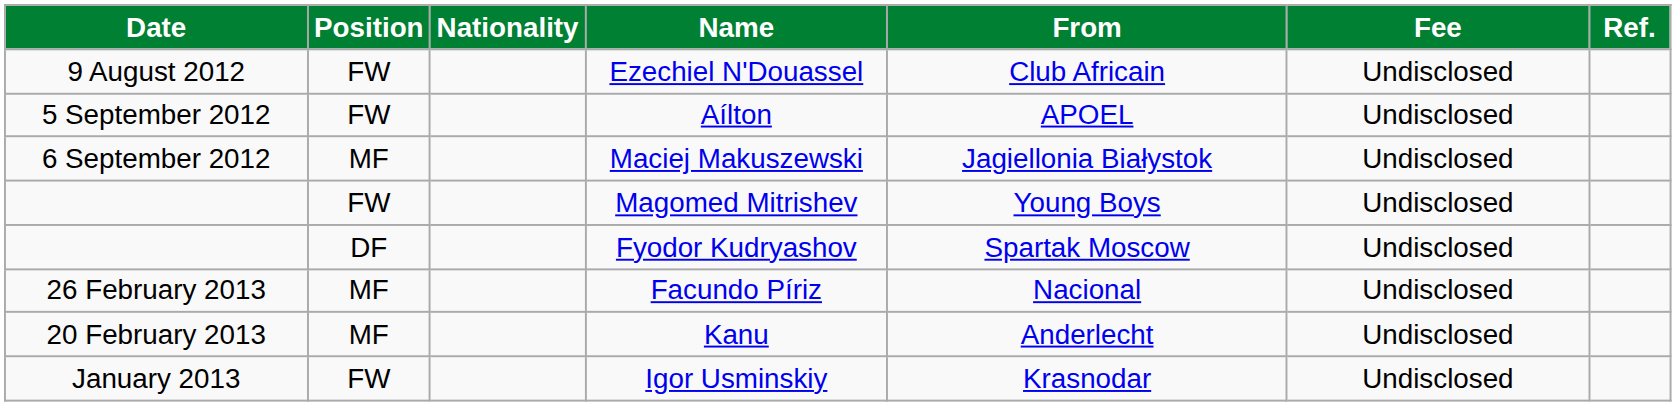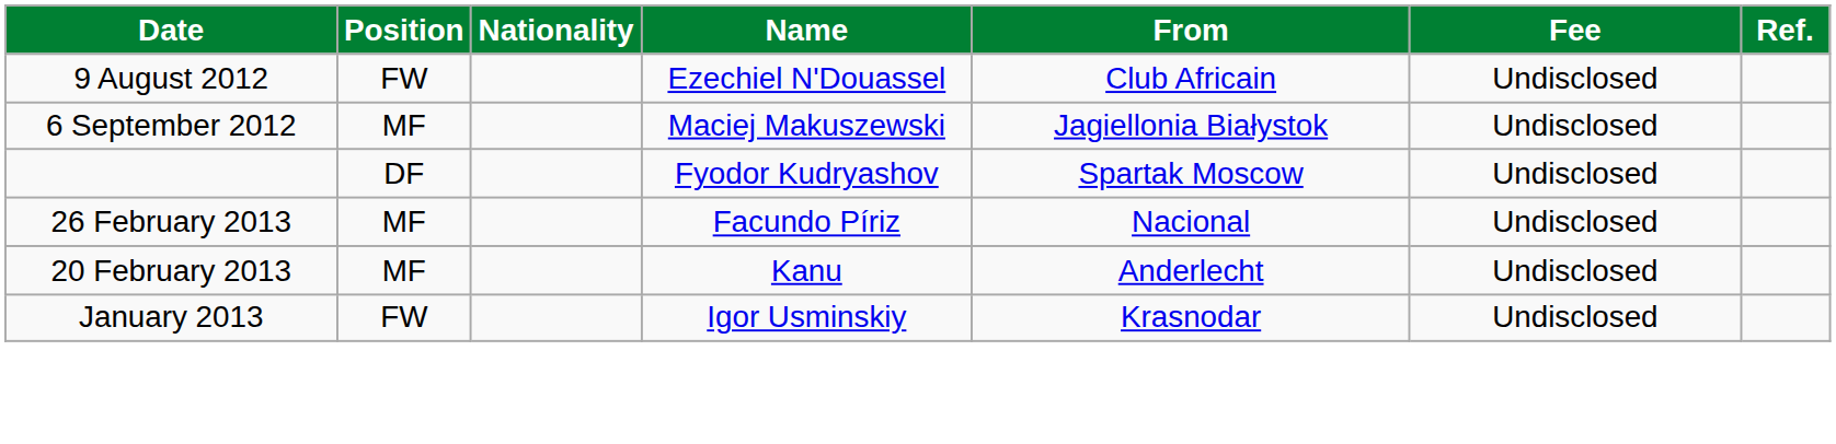 <table class="wikitable"  style="text-align:center; font-size:90%; ">
 <tr>
 <th style="background:#008033; color:white; width:150px;">Date</th>
 <th style="background:#008033; color:white; width:50px;">Position</th>
 <th style="background:#008033; color:white; width:50px;">Nationality</th>
 <th style="background:#008033; color:white; width:150px;">Name</th>
 <th style="background:#008033; color:white; width:200px;">From</th>
 <th style="background:#008033; color:white; width:150px;">Fee</th>
 <th style="background:#008033; color:white; width:35px;">Ref.</th>
 </tr>
 <tr>
 <td>9 August 2012</td>
 <td>FW</td>
 <td></td>
 <td><a href='#'>Ezechiel N'Douassel</a></td>
 <td><a href='#'>Club Africain</a></td>
 <td>Undisclosed</td>
 <td></td>
 </tr>
 <tr>
-<td>5 September 2012</td>
-<td>FW</td>
-<td></td>
-<td><a href='#'>Aílton</a></td>
-<td><a href='#'>APOEL</a></td>
-<td>Undisclosed</td>
-<td></td>
-</tr>
-<tr>
 <td>6 September 2012</td>
 <td>MF</td>
 <td></td>
 <td><a href='#'>Maciej Makuszewski</a></td>
 <td><a href='#'>Jagiellonia Białystok</a></td>
-<td>Undisclosed</td>
-<td></td>
-</tr>
-<tr>
-<td></td>
-<td>FW</td>
-<td></td>
-<td><a href='#'>Magomed Mitrishev</a></td>
-<td><a href='#'>Young Boys</a></td>
 <td>Undisclosed</td>
 <td></td>
 </tr>
 <tr>
 <td></td>
 <td>DF</td>
 <td></td>
 <td><a href='#'>Fyodor Kudryashov</a></td>
 <td><a href='#'>Spartak Moscow</a></td>
 <td>Undisclosed</td>
 <td></td>
 </tr>
 <tr>
 <td>26 February 2013</td>
 <td>MF</td>
 <td></td>
 <td><a href='#'>Facundo Píriz</a></td>
 <td><a href='#'>Nacional</a></td>
 <td>Undisclosed</td>
 <td></td>
 </tr>
 <tr>
 <td>20 February 2013</td>
 <td>MF</td>
 <td></td>
 <td><a href='#'>Kanu</a></td>
 <td><a href='#'>Anderlecht</a></td>
 <td>Undisclosed</td>
 <td></td>
 </tr>
 <tr>
 <td>January 2013</td>
 <td>FW</td>
 <td></td>
 <td><a href='#'>Igor Usminskiy</a></td>
 <td><a href='#'>Krasnodar</a></td>
 <td>Undisclosed</td>
 <td></td>
 </tr>
 </table>
